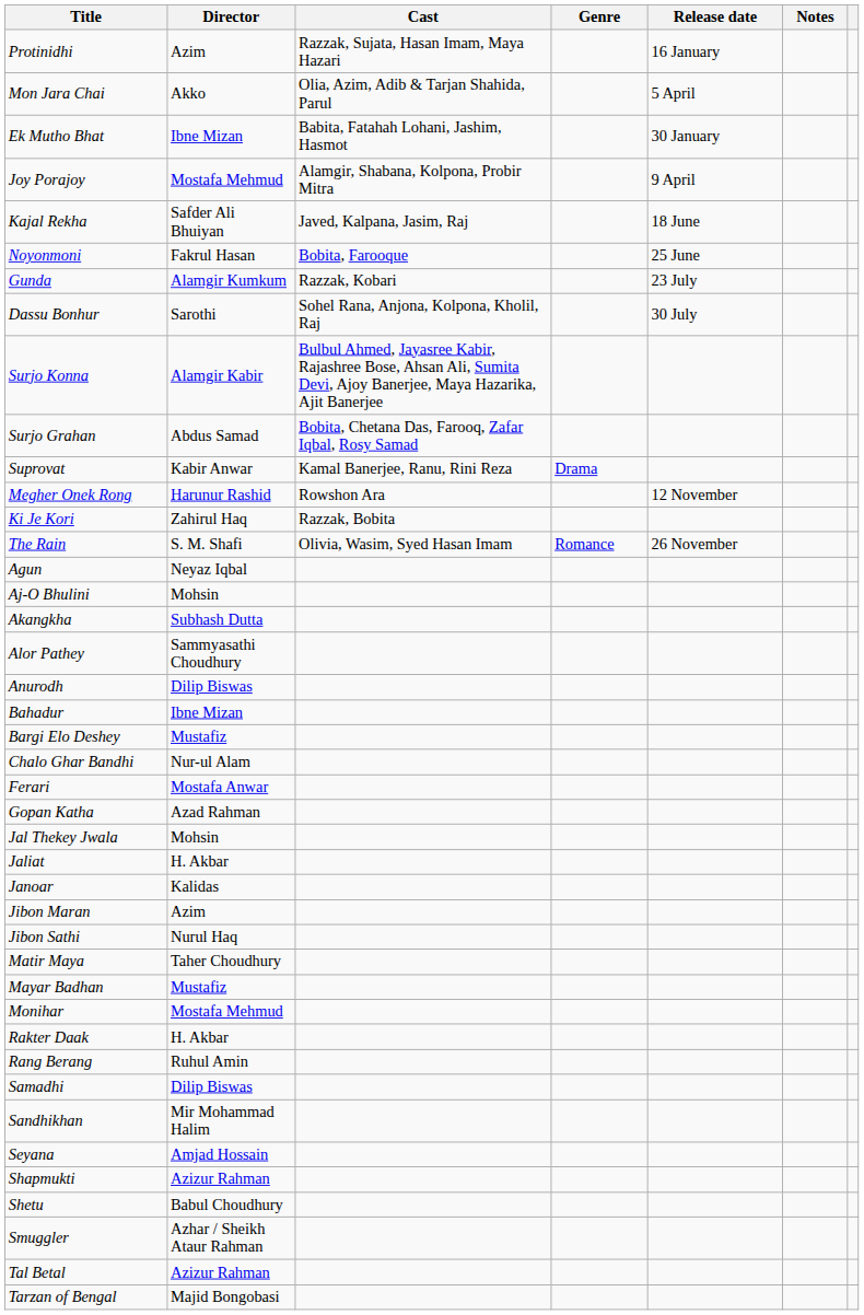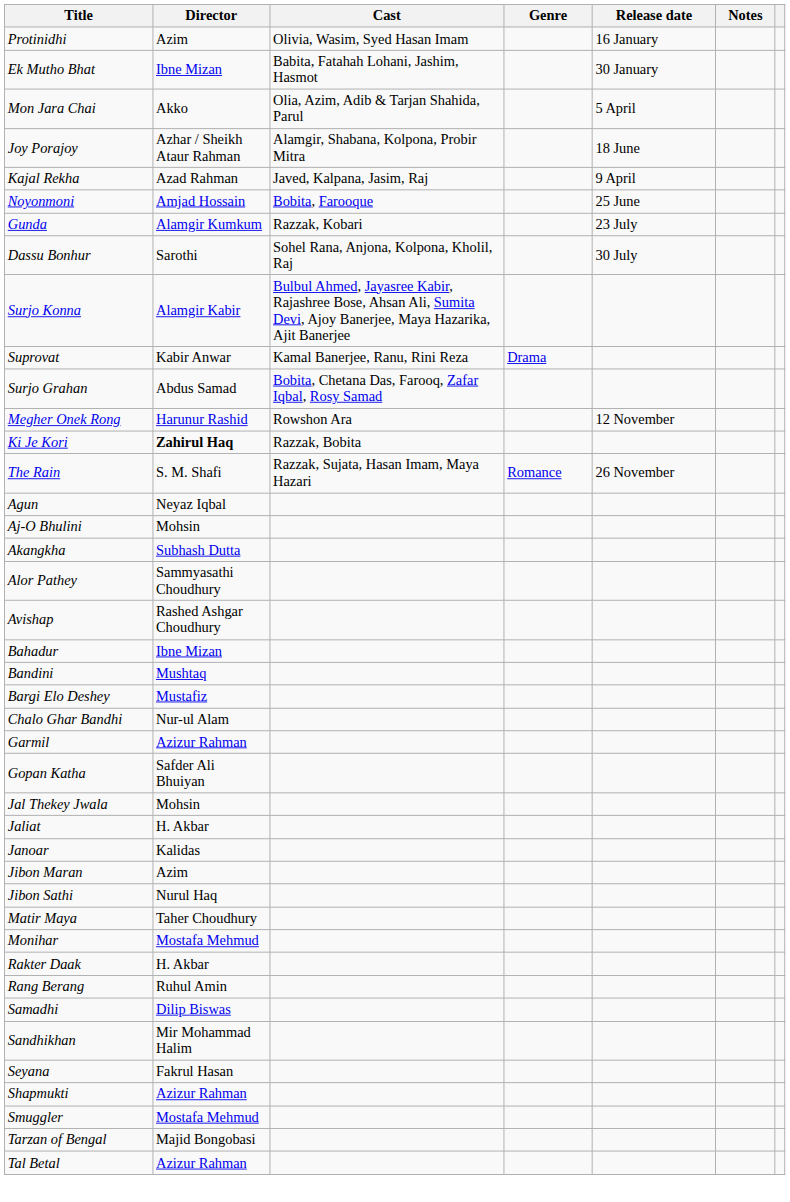 <table class="wikitable sortable">
 <tr>
 <th style="width:19%;">Title</th>
 <th style="width:15%;">Director</th>
 <th style="width:30%;">Cast</th>
 <th>Genre</th>
 <th>Release date</th>
 <th>Notes</th>
 <th></th>
 </tr>
 <tr>
 <td><em>Protinidhi</em></td>
 <td>Azim</td>
-<td>Razzak, Sujata, Hasan Imam, Maya Hazari</td>
+<td>Olivia, Wasim, Syed Hasan Imam</td>
 <td></td>
 <td>16 January</td>
+<td></td>
+<td></td>
+</tr>
+<tr>
+<td><em>Ek Mutho Bhat</em></td>
+<td><a href='#'>Ibne Mizan</a></td>
+<td>Babita, Fatahah Lohani, Jashim, Hasmot</td>
+<td></td>
+<td>30 January</td>
 <td></td>
 <td></td>
 </tr>
 <tr>
 <td><em>Mon Jara Chai</em></td>
 <td>Akko</td>
 <td>Olia, Azim, Adib & Tarjan Shahida, Parul</td>
 <td></td>
 <td>5 April</td>
 <td></td>
 <td></td>
 </tr>
 <tr>
-<td><em>Ek Mutho Bhat</em></td>
-<td><a href='#'>Ibne Mizan</a></td>
-<td>Babita, Fatahah Lohani, Jashim, Hasmot</td>
+<td><em>Joy Porajoy</em></td>
+<td>Azhar / Sheikh Ataur Rahman</td>
+<td>Alamgir, Shabana, Kolpona, Probir Mitra</td>
 <td></td>
-<td>30 January</td>
+<td>18 June</td>
 <td></td>
 <td></td>
 </tr>
 <tr>
-<td><em>Joy Porajoy</em></td>
-<td><a href='#'>Mostafa Mehmud</a></td>
-<td>Alamgir, Shabana, Kolpona, Probir Mitra</td>
+<td><em>Kajal Rekha</em></td>
+<td>Azad Rahman</td>
+<td>Javed, Kalpana, Jasim, Raj</td>
 <td></td>
 <td>9 April</td>
 <td></td>
 <td></td>
 </tr>
 <tr>
-<td><em>Kajal Rekha</em></td>
-<td>Safder Ali Bhuiyan</td>
-<td>Javed, Kalpana, Jasim, Raj</td>
-<td></td>
-<td>18 June</td>
-<td></td>
-<td></td>
-</tr>
-<tr>
 <td><em><a href='#'>Noyonmoni</a></em></td>
-<td>Fakrul Hasan</td>
+<td><a href='#'>Amjad Hossain</a></td>
 <td><a href='#'>Bobita</a>, <a href='#'>Farooque</a></td>
 <td></td>
 <td>25 June</td>
 <td></td>
 <td></td>
 </tr>
 <tr>
 <td><em><a href='#'>Gunda</a></em></td>
 <td><a href='#'>Alamgir Kumkum</a></td>
 <td>Razzak, Kobari</td>
 <td></td>
 <td>23 July</td>
 <td></td>
 <td></td>
 </tr>
 <tr>
 <td><em>Dassu Bonhur</em></td>
 <td>Sarothi</td>
 <td>Sohel Rana, Anjona, Kolpona, Kholil, Raj</td>
 <td></td>
 <td>30 July</td>
 <td></td>
 <td></td>
 </tr>
 <tr>
 <td><em><a href='#'>Surjo Konna</a></em></td>
 <td><a href='#'>Alamgir Kabir</a></td>
 <td><a href='#'>Bulbul Ahmed</a>, <a href='#'>Jayasree Kabir</a>, Rajashree Bose, Ahsan Ali, <a href='#'>Sumita Devi</a>, Ajoy Banerjee, Maya Hazarika, Ajit Banerjee</td>
 <td></td>
 <td></td>
 <td></td>
 <td></td>
 </tr>
 <tr>
-<td><em>Surjo Grahan</em></td>
-<td>Abdus Samad</td>
-<td><a href='#'>Bobita</a>, Chetana Das, Farooq, <a href='#'>Zafar Iqbal</a>, <a href='#'>Rosy Samad</a></td>
-<td></td>
+<td><em>Suprovat</em></td>
+<td>Kabir Anwar</td>
+<td>Kamal Banerjee, Ranu, Rini Reza</td>
+<td><a href='#'>Drama</a></td>
 <td></td>
 <td></td>
 <td></td>
 </tr>
 <tr>
-<td><em>Suprovat</em></td>
-<td>Kabir Anwar</td>
-<td>Kamal Banerjee, Ranu, Rini Reza</td>
-<td><a href='#'>Drama</a></td>
+<td><em>Surjo Grahan</em></td>
+<td>Abdus Samad</td>
+<td><a href='#'>Bobita</a>, Chetana Das, Farooq, <a href='#'>Zafar Iqbal</a>, <a href='#'>Rosy Samad</a></td>
+<td></td>
 <td></td>
 <td></td>
 <td></td>
 </tr>
 <tr>
 <td><em><a href='#'>Megher Onek Rong</a></em></td>
 <td><a href='#'>Harunur Rashid</a></td>
 <td>Rowshon Ara</td>
 <td></td>
 <td>12 November</td>
 <td></td>
 <td></td>
 </tr>
 <tr>
 <td><em><a href='#'>Ki Je Kori</a></em></td>
-<td>Zahirul Haq</td>
+<td><strong>Zahirul Haq</strong></td>
 <td>Razzak, Bobita</td>
 <td></td>
 <td></td>
 <td></td>
 <td></td>
 </tr>
 <tr>
 <td><em><a href='#'>The Rain</a></em></td>
 <td>S. M. Shafi</td>
-<td>Olivia, Wasim, Syed Hasan Imam</td>
+<td>Razzak, Sujata, Hasan Imam, Maya Hazari</td>
 <td><a href='#'>Romance</a></td>
 <td>26 November</td>
 <td></td>
 <td></td>
 </tr>
 <tr>
 <td><em>Agun</em></td>
 <td>Neyaz Iqbal</td>
 <td></td>
 <td></td>
 <td></td>
 <td></td>
 <td></td>
 </tr>
 <tr>
 <td><em>Aj-O Bhulini</em></td>
 <td>Mohsin</td>
 <td></td>
 <td></td>
 <td></td>
 <td></td>
 <td></td>
 </tr>
 <tr>
 <td><em>Akangkha</em></td>
 <td><a href='#'>Subhash Dutta</a></td>
 <td></td>
 <td></td>
 <td></td>
 <td></td>
 <td></td>
 </tr>
 <tr>
 <td><em>Alor Pathey</em></td>
 <td>Sammyasathi Choudhury</td>
 <td></td>
 <td></td>
 <td></td>
 <td></td>
 <td></td>
 </tr>
 <tr>
-<td><em>Anurodh</em></td>
-<td><a href='#'>Dilip Biswas</a></td>
+<td><em>Avishap</em></td>
+<td>Rashed Ashgar Choudhury</td>
 <td></td>
 <td></td>
 <td></td>
 <td></td>
 <td></td>
 </tr>
 <tr>
 <td><em>Bahadur</em></td>
 <td><a href='#'>Ibne Mizan</a></td>
+<td></td>
+<td></td>
+<td></td>
+<td></td>
+<td></td>
+</tr>
+<tr>
+<td><em>Bandini</em></td>
+<td><a href='#'>Mushtaq</a></td>
 <td></td>
 <td></td>
 <td></td>
 <td></td>
 <td></td>
 </tr>
 <tr>
 <td><em>Bargi Elo Deshey</em></td>
 <td><a href='#'>Mustafiz</a></td>
 <td></td>
 <td></td>
 <td></td>
 <td></td>
 <td></td>
 </tr>
 <tr>
 <td><em>Chalo Ghar Bandhi</em></td>
 <td>Nur-ul Alam</td>
 <td></td>
 <td></td>
 <td></td>
 <td></td>
 <td></td>
 </tr>
 <tr>
-<td><em>Ferari</em></td>
-<td><a href='#'>Mostafa Anwar</a></td>
+<td><em>Garmil</em></td>
+<td><a href='#'>Azizur Rahman</a></td>
 <td></td>
 <td></td>
 <td></td>
 <td></td>
 <td></td>
 </tr>
 <tr>
 <td><em>Gopan Katha</em></td>
-<td>Azad Rahman</td>
+<td>Safder Ali Bhuiyan</td>
 <td></td>
 <td></td>
 <td></td>
 <td></td>
 <td></td>
 </tr>
 <tr>
 <td><em>Jal Thekey Jwala</em></td>
 <td>Mohsin</td>
 <td></td>
 <td></td>
 <td></td>
 <td></td>
 <td></td>
 </tr>
 <tr>
 <td><em>Jaliat</em></td>
 <td>H. Akbar</td>
 <td></td>
 <td></td>
 <td></td>
 <td></td>
 <td></td>
 </tr>
 <tr>
 <td><em>Janoar</em></td>
 <td>Kalidas</td>
 <td></td>
 <td></td>
 <td></td>
 <td></td>
 <td></td>
 </tr>
 <tr>
 <td><em>Jibon Maran</em></td>
 <td>Azim</td>
 <td></td>
 <td></td>
 <td></td>
 <td></td>
 <td></td>
 </tr>
 <tr>
 <td><em>Jibon Sathi</em></td>
 <td>Nurul Haq</td>
 <td></td>
 <td></td>
 <td></td>
 <td></td>
 <td></td>
 </tr>
 <tr>
 <td><em>Matir Maya</em></td>
 <td>Taher Choudhury</td>
 <td></td>
 <td></td>
 <td></td>
 <td></td>
 <td></td>
 </tr>
 <tr>
-<td><em>Mayar Badhan</em></td>
-<td><a href='#'>Mustafiz</a></td>
-<td></td>
-<td></td>
-<td></td>
-<td></td>
-<td></td>
-</tr>
-<tr>
 <td><em>Monihar</em></td>
 <td><a href='#'>Mostafa Mehmud</a></td>
 <td></td>
 <td></td>
 <td></td>
 <td></td>
 <td></td>
 </tr>
 <tr>
 <td><em>Rakter Daak</em></td>
 <td>H. Akbar</td>
 <td></td>
 <td></td>
 <td></td>
 <td></td>
 <td></td>
 </tr>
 <tr>
 <td><em>Rang Berang</em></td>
 <td>Ruhul Amin</td>
 <td></td>
 <td></td>
 <td></td>
 <td></td>
 <td></td>
 </tr>
 <tr>
 <td><em>Samadhi</em></td>
 <td><a href='#'>Dilip Biswas</a></td>
 <td></td>
 <td></td>
 <td></td>
 <td></td>
 <td></td>
 </tr>
 <tr>
 <td><em>Sandhikhan</em></td>
 <td>Mir Mohammad Halim</td>
 <td></td>
 <td></td>
 <td></td>
 <td></td>
 <td></td>
 </tr>
 <tr>
 <td><em>Seyana</em></td>
-<td><a href='#'>Amjad Hossain</a></td>
+<td>Fakrul Hasan</td>
 <td></td>
 <td></td>
 <td></td>
 <td></td>
 <td></td>
 </tr>
 <tr>
 <td><em>Shapmukti</em></td>
 <td><a href='#'>Azizur Rahman</a></td>
 <td></td>
 <td></td>
 <td></td>
 <td></td>
 <td></td>
 </tr>
 <tr>
-<td><em>Shetu</em></td>
-<td>Babul Choudhury</td>
+<td><em>Smuggler</em></td>
+<td><a href='#'>Mostafa Mehmud</a></td>
 <td></td>
 <td></td>
 <td></td>
 <td></td>
 <td></td>
 </tr>
 <tr>
-<td><em>Smuggler</em></td>
-<td>Azhar / Sheikh Ataur Rahman</td>
+<td><em>Tarzan of Bengal</em></td>
+<td>Majid Bongobasi</td>
 <td></td>
 <td></td>
 <td></td>
 <td></td>
 <td></td>
 </tr>
 <tr>
 <td><em>Tal Betal</em></td>
 <td><a href='#'>Azizur Rahman</a></td>
 <td></td>
 <td></td>
 <td></td>
 <td></td>
 <td></td>
 </tr>
-<tr>
-<td><em>Tarzan of Bengal</em></td>
-<td>Majid Bongobasi</td>
-<td></td>
-<td></td>
-<td></td>
-<td></td>
-<td></td>
-</tr>
 </table>
